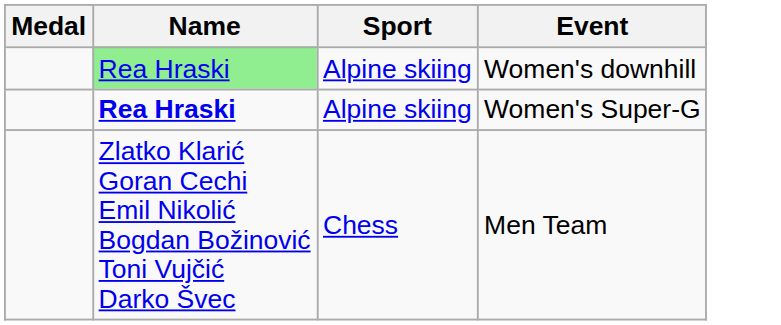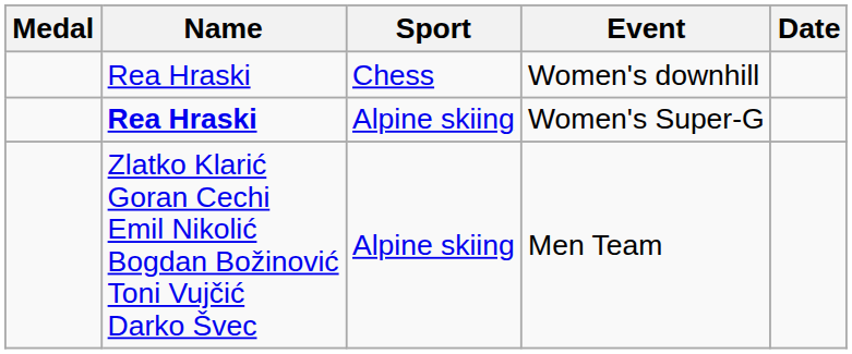 <table class="wikitable sortable" style="font-size: 90%;">
 <tr>
 <th>Medal</th>
 <th>Name</th>
 <th>Sport</th>
 <th>Event</th>
+<th>Date</th>
 </tr>
 <tr>
 <td></td>
-<td style="background: lightgreen;"><a href='#'>Rea Hraski</a></td>
-<td><a href='#'>Alpine skiing</a></td>
+<td><a href='#'>Rea Hraski</a></td>
+<td><a href='#'>Chess</a></td>
 <td>Women's downhill</td>
+<td></td>
 </tr>
 <tr>
 <td></td>
 <td><strong><a href='#'>Rea Hraski</a></strong></td>
 <td><a href='#'>Alpine skiing</a></td>
 <td>Women's Super-G</td>
+<td></td>
 </tr>
 <tr>
 <td></td>
 <td><a href='#'>Zlatko Klarić</a><br><a href='#'>Goran Cechi</a><br><a href='#'>Emil Nikolić</a><br><a href='#'>Bogdan Božinović</a><br><a href='#'>Toni Vujčić</a><br><a href='#'>Darko Švec</a></td>
-<td><a href='#'>Chess</a></td>
+<td><a href='#'>Alpine skiing</a></td>
 <td>Men Team</td>
+<td></td>
 </tr>
 </table>
